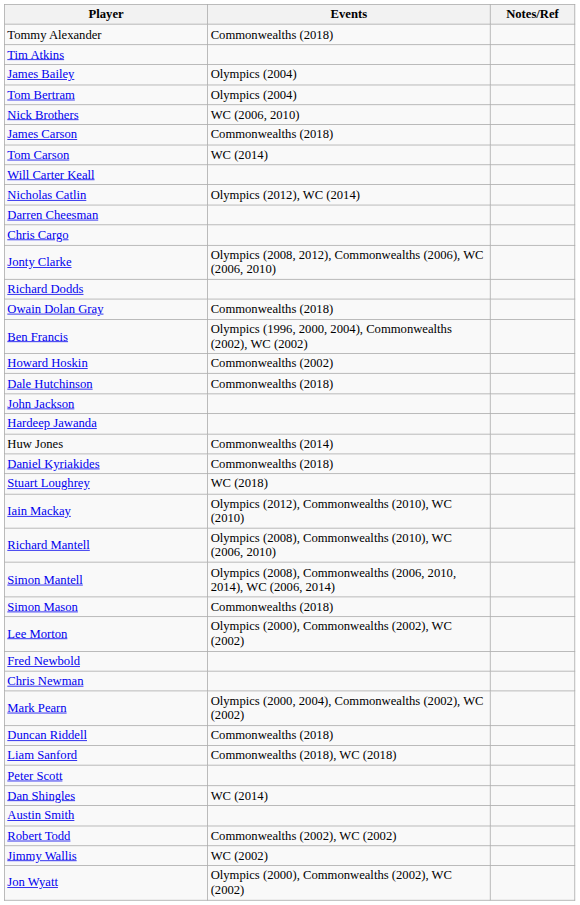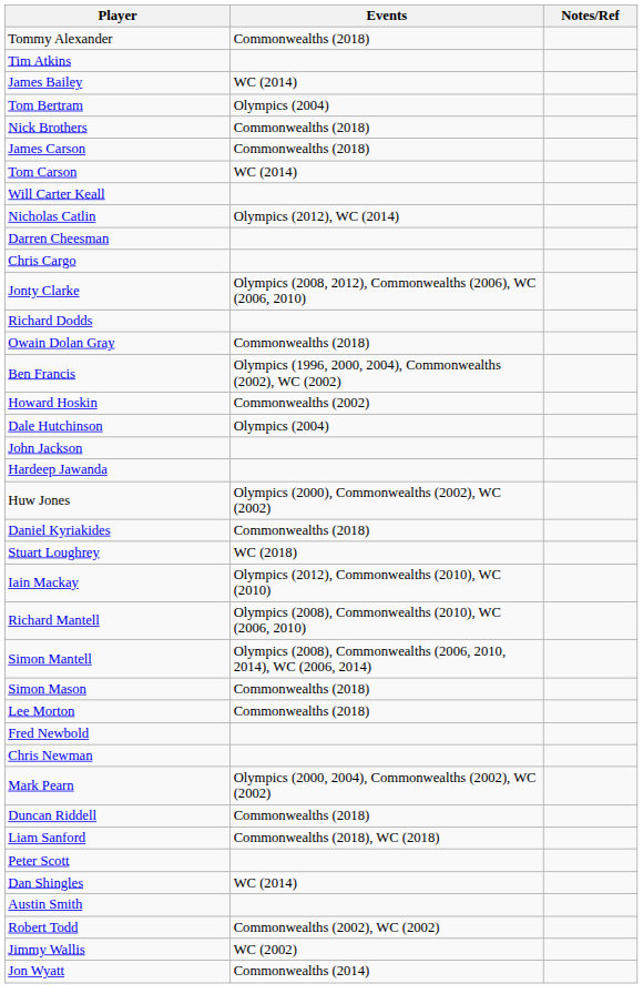 <table class="wikitable">
 <tr>
 <th width=250>Player</th>
 <th width=350>Events</th>
 <th width=100>Notes/Ref</th>
 </tr>
 <tr>
 <td> Tommy Alexander</td>
 <td>Commonwealths (2018)</td>
 <td></td>
 </tr>
 <tr>
 <td> <a href='#'>Tim Atkins</a></td>
 <td></td>
 <td></td>
 </tr>
 <tr>
 <td> <a href='#'>James Bailey</a></td>
-<td>Olympics (2004)</td>
+<td>WC (2014)</td>
 <td></td>
 </tr>
 <tr>
 <td> <a href='#'>Tom Bertram</a></td>
 <td>Olympics (2004)</td>
 <td></td>
 </tr>
 <tr>
 <td> <a href='#'>Nick Brothers</a></td>
-<td>WC (2006, 2010)</td>
+<td>Commonwealths (2018)</td>
 <td></td>
 </tr>
 <tr>
 <td> <a href='#'>James Carson</a></td>
 <td>Commonwealths (2018)</td>
 <td></td>
 </tr>
 <tr>
 <td> <a href='#'>Tom Carson</a></td>
 <td>WC (2014)</td>
 <td></td>
 </tr>
 <tr>
 <td> <a href='#'>Will Carter Keall</a></td>
 <td></td>
 <td></td>
 </tr>
 <tr>
 <td> <a href='#'>Nicholas Catlin</a></td>
 <td>Olympics (2012), WC (2014)</td>
 <td></td>
 </tr>
 <tr>
 <td> <a href='#'>Darren Cheesman</a></td>
 <td></td>
 <td></td>
 </tr>
 <tr>
 <td> <a href='#'>Chris Cargo</a></td>
 <td></td>
 <td></td>
 </tr>
 <tr>
 <td> <a href='#'>Jonty Clarke</a></td>
 <td>Olympics (2008, 2012), Commonwealths (2006), WC (2006, 2010)</td>
 <td></td>
 </tr>
 <tr>
 <td> <a href='#'>Richard Dodds</a></td>
 <td></td>
 <td></td>
 </tr>
 <tr>
 <td> <a href='#'>Owain Dolan Gray</a></td>
 <td>Commonwealths (2018)</td>
 <td></td>
 </tr>
 <tr>
 <td> <a href='#'>Ben Francis</a></td>
 <td>Olympics (1996, 2000, 2004), Commonwealths (2002), WC (2002)</td>
 <td></td>
 </tr>
 <tr>
 <td> <a href='#'>Howard Hoskin</a></td>
 <td>Commonwealths (2002)</td>
 <td></td>
 </tr>
 <tr>
 <td> <a href='#'>Dale Hutchinson</a></td>
-<td>Commonwealths (2018)</td>
+<td>Olympics (2004)</td>
 <td></td>
 </tr>
 <tr>
 <td> <a href='#'>John Jackson</a></td>
 <td></td>
 <td></td>
 </tr>
 <tr>
 <td><a href='#'>Hardeep Jawanda</a></td>
 <td></td>
 <td></td>
 </tr>
 <tr>
 <td> Huw Jones</td>
-<td>Commonwealths (2014)</td>
+<td>Olympics (2000), Commonwealths (2002), WC (2002)</td>
 <td></td>
 </tr>
 <tr>
 <td> <a href='#'>Daniel Kyriakides</a></td>
 <td>Commonwealths (2018)</td>
 <td></td>
 </tr>
 <tr>
 <td> <a href='#'>Stuart Loughrey</a></td>
 <td>WC (2018)</td>
 <td></td>
 </tr>
 <tr>
 <td> <a href='#'>Iain Mackay</a></td>
 <td>Olympics (2012), Commonwealths (2010), WC (2010)</td>
 <td></td>
 </tr>
 <tr>
 <td> <a href='#'>Richard Mantell</a></td>
 <td>Olympics (2008), Commonwealths (2010), WC (2006, 2010)</td>
 <td></td>
 </tr>
 <tr>
 <td> <a href='#'>Simon Mantell</a></td>
 <td>Olympics (2008), Commonwealths (2006, 2010, 2014), WC (2006, 2014)</td>
 <td></td>
 </tr>
 <tr>
 <td> <a href='#'>Simon Mason</a></td>
 <td>Commonwealths (2018)</td>
 <td></td>
 </tr>
 <tr>
 <td> <a href='#'>Lee Morton</a></td>
-<td>Olympics (2000), Commonwealths (2002), WC (2002)</td>
+<td>Commonwealths (2018)</td>
 <td></td>
 </tr>
 <tr>
 <td> <a href='#'>Fred Newbold</a></td>
 <td></td>
 <td></td>
 </tr>
 <tr>
 <td> <a href='#'>Chris Newman</a></td>
 <td></td>
 <td></td>
 </tr>
 <tr>
 <td> <a href='#'>Mark Pearn</a></td>
 <td>Olympics (2000, 2004), Commonwealths (2002), WC (2002)</td>
 <td></td>
 </tr>
 <tr>
 <td> <a href='#'>Duncan Riddell</a></td>
 <td>Commonwealths (2018)</td>
 <td></td>
 </tr>
 <tr>
 <td> <a href='#'>Liam Sanford</a></td>
 <td>Commonwealths (2018), WC (2018)</td>
 <td></td>
 </tr>
 <tr>
 <td> <a href='#'>Peter Scott</a></td>
 <td></td>
 <td></td>
 </tr>
 <tr>
 <td> <a href='#'>Dan Shingles</a></td>
 <td>WC (2014)</td>
 <td></td>
 </tr>
 <tr>
 <td> <a href='#'>Austin Smith</a></td>
 <td></td>
 <td></td>
 </tr>
 <tr>
 <td> <a href='#'>Robert Todd</a></td>
 <td>Commonwealths (2002), WC (2002)</td>
 <td></td>
 </tr>
 <tr>
 <td> <a href='#'>Jimmy Wallis</a></td>
 <td>WC (2002)</td>
 <td></td>
 </tr>
 <tr>
 <td> <a href='#'>Jon Wyatt</a></td>
-<td>Olympics (2000), Commonwealths (2002), WC (2002)</td>
+<td>Commonwealths (2014)</td>
 <td></td>
 </tr>
 </table>
